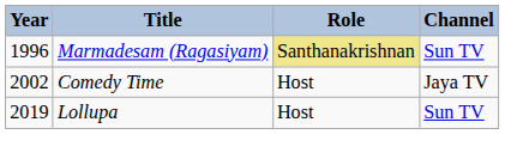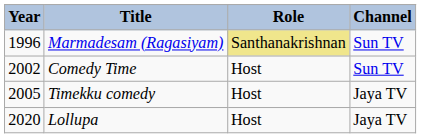 <table class="wikitable">
 <tr>
 </tr>
 <tr style="text-align:center;">
 <th style="background:#B0C4DE;">Year</th>
 <th style="background:#B0C4DE;">Title</th>
 <th style="background:#B0C4DE;">Role</th>
 <th style="background:#B0C4DE;">Channel</th>
 </tr>
 <tr>
 <td>1996</td>
 <td><em><a href='#'>Marmadesam (Ragasiyam)</a></em></td>
 <td style="background: khaki;">Santhanakrishnan</td>
 <td><a href='#'>Sun TV</a></td>
 </tr>
 <tr>
 <td>2002</td>
 <td><em>Comedy Time</em></td>
 <td>Host</td>
+<td><a href='#'>Sun TV</a></td>
+</tr>
+<tr>
+<td>2005</td>
+<td><em>Timekku comedy</em></td>
+<td>Host</td>
 <td>Jaya TV</td>
 </tr>
 <tr>
-<td>2019</td>
+<td>2020</td>
 <td><em>Lollupa</em></td>
 <td>Host</td>
-<td><a href='#'>Sun TV</a></td>
+<td>Jaya TV</td>
 </tr>
 </table>
